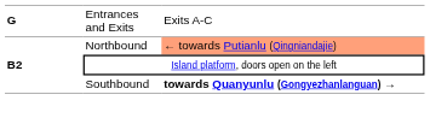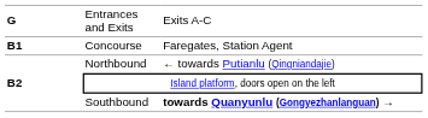 <table cellspacing=0 cellpadding=3>
 <tr>
 <td style="border-top:solid 1px gray;border-bottom:solid 1px gray;" width=100><strong>G</strong></td>
 <td style="border-top:solid 1px gray;border-bottom:solid 1px gray;" width=100>Entrances and Exits</td>
 <td style="border-top:solid 1px gray;border-bottom:solid 1px gray;" width=350>Exits A-C</td>
 </tr>
 <tr>
+<td style="border-bottom:solid 1px gray;"><strong>B1</strong></td>
+<td style="border-bottom:solid 1px gray;">Concourse</td>
+<td style="border-bottom:solid 1px gray;">Faregates, Station Agent</td>
+</tr>
+<tr>
 <td style="border-bottom:solid 1px gray;" rowspan=3><strong>B2</strong></td>
 <td>Northbound</td>
-<td style="background: lightsalmon;">←  towards <a href='#'>Putianlu</a> <small>(<a href='#'>Qingniandajie</a>)</small></td>
+<td>←  towards <a href='#'>Putianlu</a> <small>(<a href='#'>Qingniandajie</a>)</small></td>
 </tr>
 <tr>
 <td style="border-right:solid 2px black;border-left:solid 2px black;border-top:solid 2px black;border-bottom:solid 2px black;text-align:center;" colspan=2><small><a href='#'>Island platform</a>, doors open on the left</small></td>
 </tr>
 <tr>
 <td style="border-bottom:solid 1px gray;">Southbound</td>
 <td style="border-bottom:solid 1px gray;"><strong>  towards <a href='#'>Quanyunlu</a> <small>(<a href='#'>Gongyezhanlanguan</a>)</small> →</strong></td>
 </tr>
 </table>
